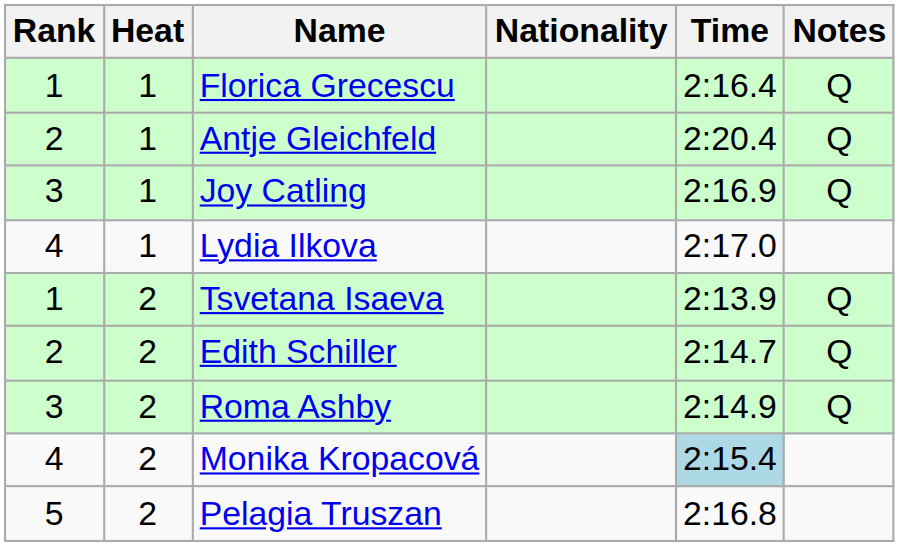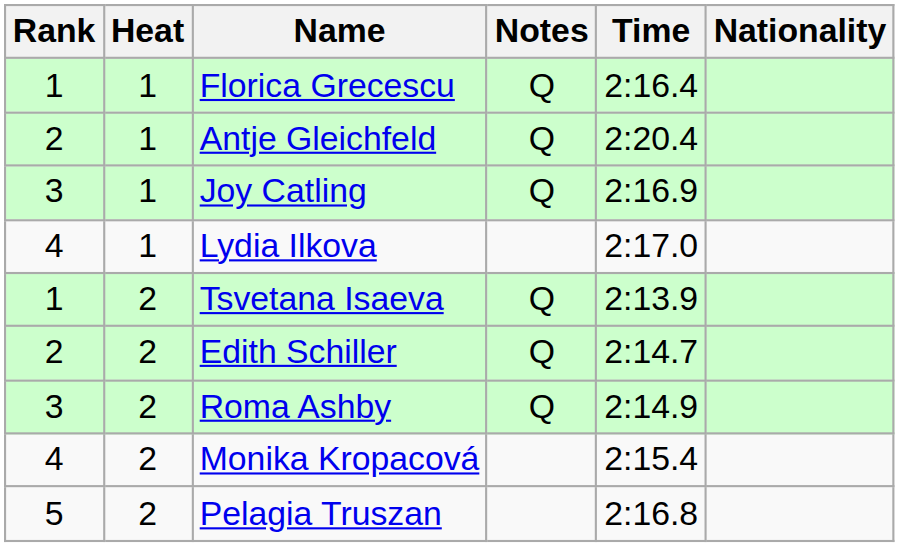 <table class="wikitable sortable" style="text-align:center">
 <tr>
 <th>Rank</th>
 <th>Heat</th>
 <th>Name</th>
+<th>Notes</th>
+<th>Time</th>
 <th>Nationality</th>
-<th>Time</th>
-<th>Notes</th>
 </tr>
 <tr bgcolor=ccffcc>
 <td>1</td>
 <td>1</td>
 <td align=left><a href='#'>Florica Grecescu</a></td>
+<td>Q</td>
+<td>2:16.4</td>
 <td align=left></td>
-<td>2:16.4</td>
-<td>Q</td>
 </tr>
 <tr bgcolor=ccffcc>
 <td>2</td>
 <td>1</td>
 <td align=left><a href='#'>Antje Gleichfeld</a></td>
+<td>Q</td>
+<td>2:20.4</td>
 <td align=left></td>
-<td>2:20.4</td>
-<td>Q</td>
 </tr>
 <tr bgcolor=ccffcc>
 <td>3</td>
 <td>1</td>
 <td align=left><a href='#'>Joy Catling</a></td>
+<td>Q</td>
+<td>2:16.9</td>
 <td align=left></td>
-<td>2:16.9</td>
-<td>Q</td>
 </tr>
 <tr>
 <td>4</td>
 <td>1</td>
 <td align=left><a href='#'>Lydia Ilkova</a></td>
+<td></td>
+<td>2:17.0</td>
 <td align=left></td>
-<td>2:17.0</td>
-<td></td>
 </tr>
 <tr bgcolor=ccffcc>
 <td>1</td>
 <td>2</td>
 <td align=left><a href='#'>Tsvetana Isaeva</a></td>
+<td>Q</td>
+<td>2:13.9</td>
 <td align=left></td>
-<td>2:13.9</td>
-<td>Q</td>
 </tr>
 <tr bgcolor=ccffcc>
 <td>2</td>
 <td>2</td>
 <td align=left><a href='#'>Edith Schiller</a></td>
+<td>Q</td>
+<td>2:14.7</td>
 <td align=left></td>
-<td>2:14.7</td>
-<td>Q</td>
 </tr>
 <tr bgcolor=ccffcc>
 <td>3</td>
 <td>2</td>
 <td align=left><a href='#'>Roma Ashby</a></td>
+<td>Q</td>
+<td>2:14.9</td>
 <td align=left></td>
-<td>2:14.9</td>
-<td>Q</td>
 </tr>
 <tr>
 <td>4</td>
 <td>2</td>
 <td align=left><a href='#'>Monika Kropacová</a></td>
+<td></td>
+<td>2:15.4</td>
 <td align=left></td>
-<td style="background: lightblue;">2:15.4</td>
-<td></td>
 </tr>
 <tr>
 <td>5</td>
 <td>2</td>
 <td align=left><a href='#'>Pelagia Truszan</a></td>
+<td></td>
+<td>2:16.8</td>
 <td align=left></td>
-<td>2:16.8</td>
-<td></td>
 </tr>
 </table>
